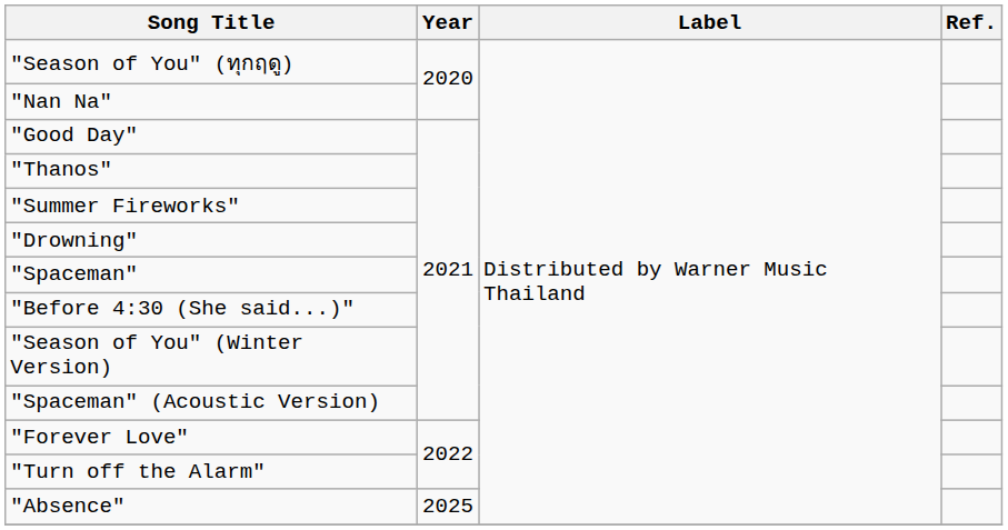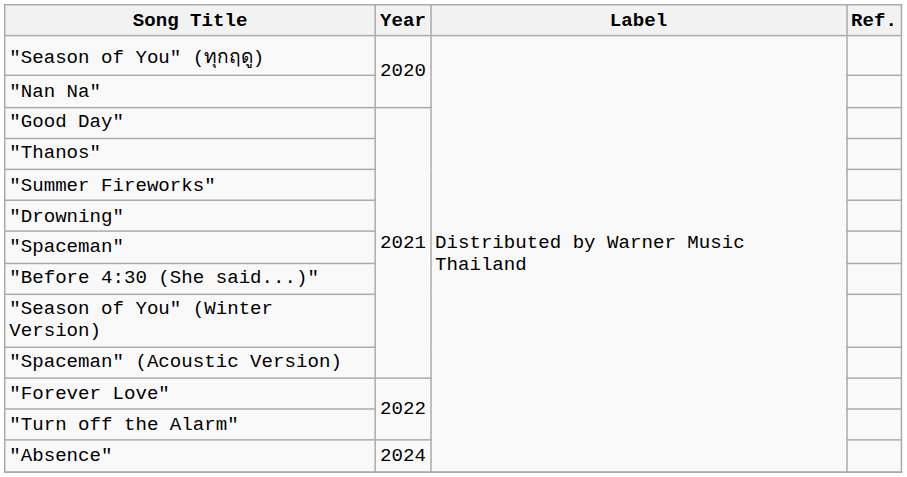 <table class="wikitable">
 <tr>
 <th>Song Title</th>
 <th>Year</th>
 <th>Label</th>
 <th>Ref.</th>
 </tr>
 <tr>
 <td>"Season of You" (ทุกฤดู)</td>
 <td rowspan="2">2020</td>
 <td rowspan="13">Distributed by Warner Music Thailand</td>
 <td></td>
 </tr>
 <tr>
 <td>"Nan Na"<br></td>
 <td></td>
 </tr>
 <tr>
 <td>"Good Day"</td>
 <td rowspan="8">2021</td>
 <td></td>
 </tr>
 <tr>
 <td>"Thanos"</td>
 <td></td>
 </tr>
 <tr>
 <td>"Summer Fireworks"</td>
 <td></td>
 </tr>
 <tr>
 <td>"Drowning"</td>
 <td></td>
 </tr>
 <tr>
 <td>"Spaceman"</td>
 <td></td>
 </tr>
 <tr>
 <td>"Before 4:30 (She said...)"<br></td>
 <td></td>
 </tr>
 <tr>
 <td>"Season of You" (Winter Version)</td>
 <td></td>
 </tr>
 <tr>
 <td>"Spaceman" (Acoustic Version)</td>
 <td></td>
 </tr>
 <tr>
 <td>"Forever Love"<br></td>
 <td rowspan="2">2022</td>
 <td></td>
 </tr>
 <tr>
 <td>"Turn off the Alarm"<br></td>
 <td></td>
 </tr>
 <tr>
 <td>"Absence" </td>
-<td>2025</td>
+<td>2024</td>
 <td></td>
 </tr>
 <tr>
 </tr>
 </table>
